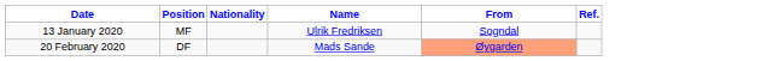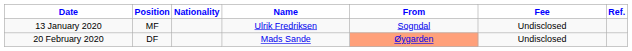 <table class="wikitable"  style="text-align:center; font-size:90%; ">
 <tr>
 <th style="background:#ffffff; color:blue; width:200px;">Date</th>
 <th style="background:#ffffff; color:blue; width:50px;">Position</th>
 <th style="background:#ffffff; color:blue; width:50px;">Nationality</th>
 <th style="background:#ffffff; color:blue; width:200px;">Name</th>
 <th style="background:#ffffff; color:blue; width:200px;">From</th>
+<th style="background:#ffffff; color:blue; width:200px;">Fee</th>
 <th style="background:#ffffff; color:blue; width:25px;">Ref.</th>
 </tr>
 <tr>
 <td>13 January 2020</td>
 <td>MF</td>
 <td></td>
 <td><a href='#'>Ulrik Fredriksen</a></td>
 <td><a href='#'>Sogndal</a></td>
+<td>Undisclosed</td>
 <td></td>
 </tr>
 <tr>
 <td>20 February 2020</td>
 <td>DF</td>
 <td></td>
 <td><a href='#'>Mads Sande</a></td>
 <td style="background: lightsalmon;"><a href='#'>Øygarden</a></td>
+<td>Undisclosed</td>
 <td></td>
 </tr>
 </table>
